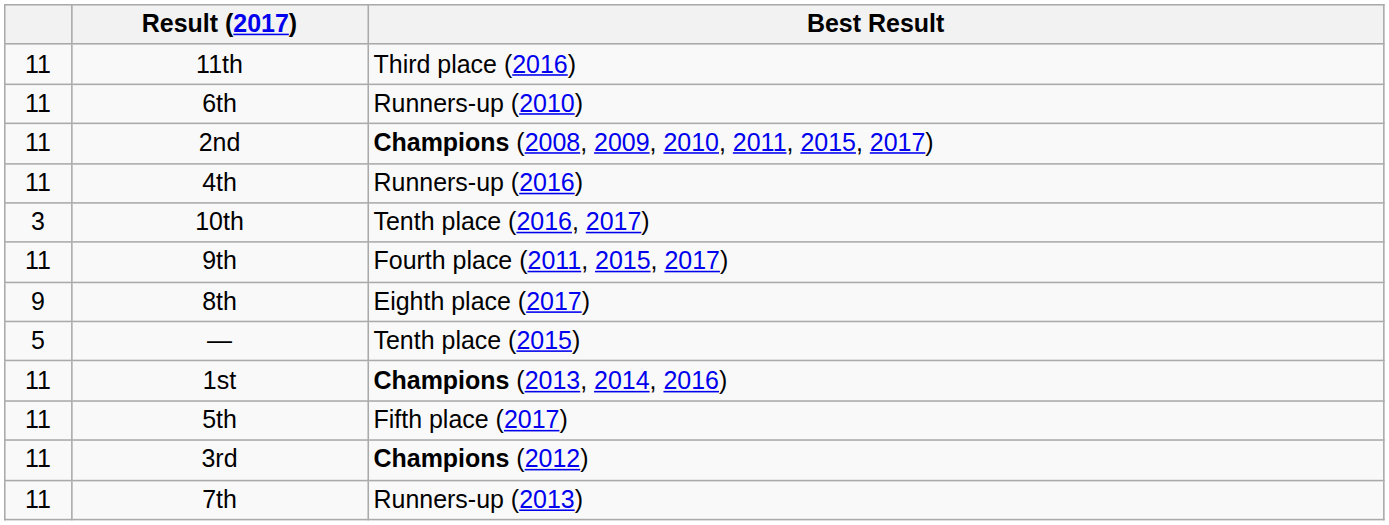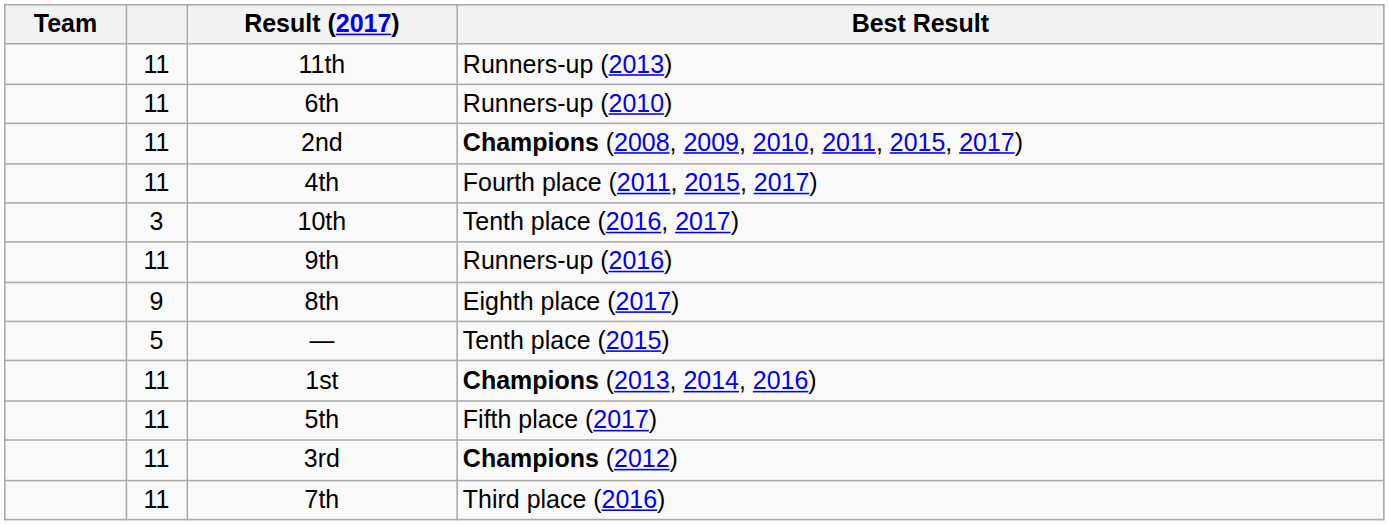 <table class="wikitable sortable plainrowheaders" style="width:70%;">
 <tr>
+<th>Team</th>
 <th></th>
 <th>Result (<a href='#'>2017</a>)</th>
 <th>Best Result</th>
 </tr>
 <tr>
+<td align=left></td>
 <td align=center>11</td>
 <td align=center>11th</td>
-<td align=left>Third place (<a href='#'>2016</a>)</td>
+<td align=left>Runners-up (<a href='#'>2013</a>)</td>
 </tr>
 <tr>
+<td align=left></td>
 <td align=center>11</td>
 <td align=center>6th</td>
 <td align=left>Runners-up (<a href='#'>2010</a>)</td>
 </tr>
 <tr>
+<td align=left></td>
 <td align=center>11</td>
 <td align=center>2nd</td>
 <td align=left><strong>Champions</strong> (<a href='#'>2008</a>, <a href='#'>2009</a>, <a href='#'>2010</a>, <a href='#'>2011</a>, <a href='#'>2015</a>, <a href='#'>2017</a>)</td>
 </tr>
 <tr>
+<td align=left></td>
 <td align=center>11</td>
 <td align=center>4th</td>
-<td align=left>Runners-up (<a href='#'>2016</a>)</td>
+<td align=left>Fourth place (<a href='#'>2011</a>, <a href='#'>2015</a>, <a href='#'>2017</a>)</td>
 </tr>
 <tr>
+<td align=left></td>
 <td align=center>3</td>
 <td align=center>10th</td>
 <td align=left>Tenth place (<a href='#'>2016</a>, <a href='#'>2017</a>)</td>
 </tr>
 <tr>
+<td align=left></td>
 <td align=center>11</td>
 <td align=center>9th</td>
-<td align=left>Fourth place (<a href='#'>2011</a>, <a href='#'>2015</a>, <a href='#'>2017</a>)</td>
+<td align=left>Runners-up (<a href='#'>2016</a>)</td>
 </tr>
 <tr>
+<td align=left></td>
 <td align=center>9</td>
 <td align=center>8th</td>
 <td align=left>Eighth place (<a href='#'>2017</a>)</td>
 </tr>
 <tr>
+<td align=left></td>
 <td align=center>5</td>
 <td align=center>—</td>
 <td align=left>Tenth place (<a href='#'>2015</a>)</td>
 </tr>
 <tr>
+<td align=left></td>
 <td align=center>11</td>
 <td align=center>1st</td>
 <td align=left><strong>Champions</strong> (<a href='#'>2013</a>, <a href='#'>2014</a>, <a href='#'>2016</a>)</td>
 </tr>
 <tr>
+<td align=left></td>
 <td align=center>11</td>
 <td align=center>5th</td>
 <td align=left>Fifth place (<a href='#'>2017</a>)</td>
 </tr>
 <tr>
+<td align=left></td>
 <td align=center>11</td>
 <td align=center>3rd</td>
 <td align=left><strong>Champions</strong> (<a href='#'>2012</a>)</td>
 </tr>
 <tr>
+<td align=left></td>
 <td align=center>11</td>
 <td align=center>7th</td>
-<td align=left>Runners-up (<a href='#'>2013</a>)</td>
+<td align=left>Third place (<a href='#'>2016</a>)</td>
 </tr>
 </table>
